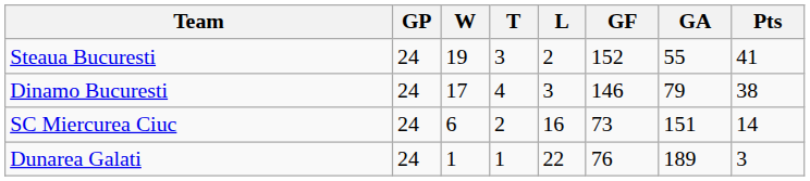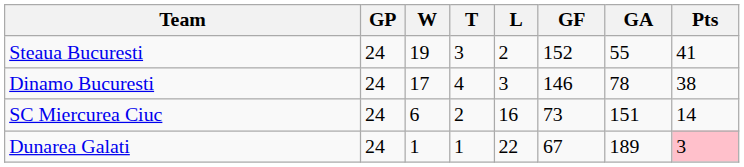 <table class="wikitable">
 <tr>
 <th width="40%">Team</th>
 <th width="5%">GP</th>
 <th width="5%">W</th>
 <th width="5%">T</th>
 <th width="5%">L</th>
 <th width="7.5%">GF</th>
 <th width="7.5%">GA</th>
 <th width="7.5%">Pts</th>
 </tr>
 <tr>
 <td><a href='#'>Steaua Bucuresti</a></td>
 <td>24</td>
 <td>19</td>
 <td>3</td>
 <td>2</td>
 <td>152</td>
 <td>55</td>
 <td>41</td>
 </tr>
 <tr>
 <td><a href='#'>Dinamo Bucuresti</a></td>
 <td>24</td>
 <td>17</td>
 <td>4</td>
 <td>3</td>
 <td>146</td>
-<td>79</td>
+<td>78</td>
 <td>38</td>
 </tr>
 <tr>
 <td><a href='#'>SC Miercurea Ciuc</a></td>
 <td>24</td>
 <td>6</td>
 <td>2</td>
 <td>16</td>
 <td>73</td>
 <td>151</td>
 <td>14</td>
 </tr>
 <tr>
 <td><a href='#'>Dunarea Galati</a></td>
 <td>24</td>
 <td>1</td>
 <td>1</td>
 <td>22</td>
-<td>76</td>
+<td>67</td>
 <td>189</td>
-<td>3</td>
+<td style="background: pink;">3</td>
 </tr>
 </table>
